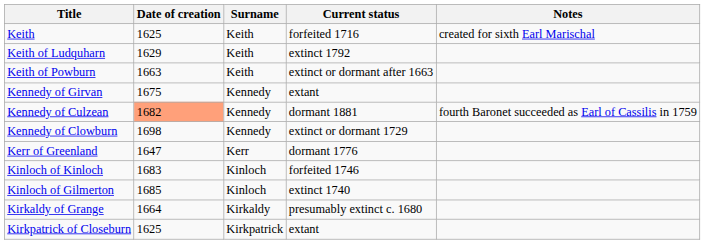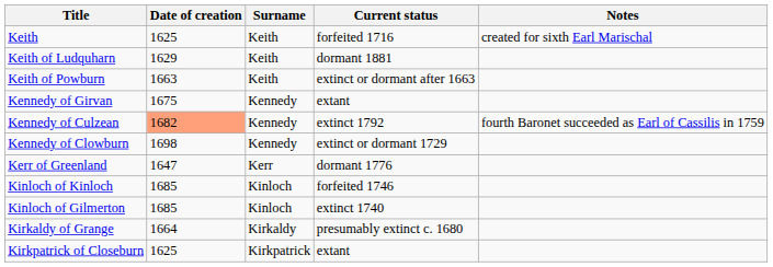 <table class="wikitable">
 <tr>
 <th>Title</th>
 <th>Date of creation</th>
 <th>Surname</th>
 <th>Current status</th>
 <th>Notes</th>
 </tr>
 <tr>
 <td><a href='#'>Keith</a></td>
 <td>1625</td>
 <td>Keith</td>
 <td>forfeited 1716</td>
 <td>created for sixth <a href='#'>Earl Marischal</a></td>
 </tr>
 <tr>
 <td><a href='#'>Keith of Ludquharn</a></td>
 <td>1629</td>
 <td>Keith</td>
-<td>extinct 1792</td>
+<td>dormant 1881</td>
 <td> </td>
 </tr>
 <tr>
 <td><a href='#'>Keith of Powburn</a></td>
 <td>1663</td>
 <td>Keith</td>
 <td>extinct or dormant after 1663</td>
 <td> </td>
 </tr>
 <tr>
 <td><a href='#'>Kennedy of Girvan</a></td>
 <td>1675</td>
 <td>Kennedy</td>
 <td>extant</td>
 <td> </td>
 </tr>
 <tr>
 <td><a href='#'>Kennedy of Culzean</a></td>
 <td style="background: lightsalmon;">1682</td>
 <td>Kennedy</td>
-<td>dormant 1881</td>
+<td>extinct 1792</td>
 <td>fourth Baronet succeeded as <a href='#'>Earl of Cassilis</a> in 1759</td>
 </tr>
 <tr>
 <td><a href='#'>Kennedy of Clowburn</a></td>
 <td>1698</td>
 <td>Kennedy</td>
 <td>extinct or dormant 1729</td>
 <td> </td>
 </tr>
 <tr>
 <td><a href='#'>Kerr of Greenland</a></td>
 <td>1647</td>
 <td>Kerr</td>
 <td>dormant 1776</td>
 <td> </td>
 </tr>
 <tr>
 <td><a href='#'>Kinloch of Kinloch</a></td>
-<td>1683</td>
+<td>1685</td>
 <td>Kinloch</td>
 <td>forfeited 1746</td>
 <td> </td>
 </tr>
 <tr>
 <td><a href='#'>Kinloch of Gilmerton</a></td>
 <td>1685</td>
 <td>Kinloch</td>
 <td>extinct 1740</td>
 <td> </td>
 </tr>
 <tr>
 <td><a href='#'>Kirkaldy of Grange</a></td>
 <td>1664</td>
 <td>Kirkaldy</td>
 <td>presumably extinct c. 1680</td>
 <td> </td>
 </tr>
 <tr>
 <td><a href='#'>Kirkpatrick of Closeburn</a></td>
 <td>1625</td>
 <td>Kirkpatrick</td>
 <td>extant</td>
 <td> </td>
 </tr>
 </table>
